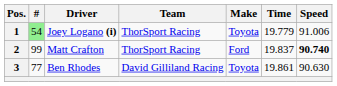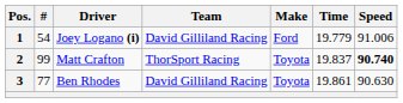 <table class="wikitable" style="font-size:95%">
 <tr>
 <th>Pos.</th>
 <th>#</th>
 <th>Driver</th>
 <th>Team</th>
 <th>Make</th>
 <th>Time</th>
 <th>Speed</th>
 </tr>
 <tr>
 <th>1</th>
-<td style="background: lightgreen;">54</td>
+<td>54</td>
 <td><a href='#'>Joey Logano</a> <strong>(i)</strong></td>
-<td><a href='#'>ThorSport Racing</a></td>
-<td><a href='#'>Toyota</a></td>
+<td><a href='#'>David Gilliland Racing</a></td>
+<td><a href='#'>Ford</a></td>
 <td>19.779</td>
 <td>91.006</td>
 </tr>
 <tr>
 <th>2</th>
 <td>99</td>
 <td><a href='#'>Matt Crafton</a></td>
 <td><a href='#'>ThorSport Racing</a></td>
-<td><a href='#'>Ford</a></td>
+<td><a href='#'>Toyota</a></td>
 <td>19.837</td>
 <td><strong>90.740</strong></td>
 </tr>
 <tr>
 <th>3</th>
 <td>77</td>
 <td><a href='#'>Ben Rhodes</a></td>
 <td><a href='#'>David Gilliland Racing</a></td>
 <td><a href='#'>Toyota</a></td>
 <td>19.861</td>
 <td>90.630</td>
 </tr>
 <tr>
 <th colspan="7"></th>
 </tr>
 </table>
